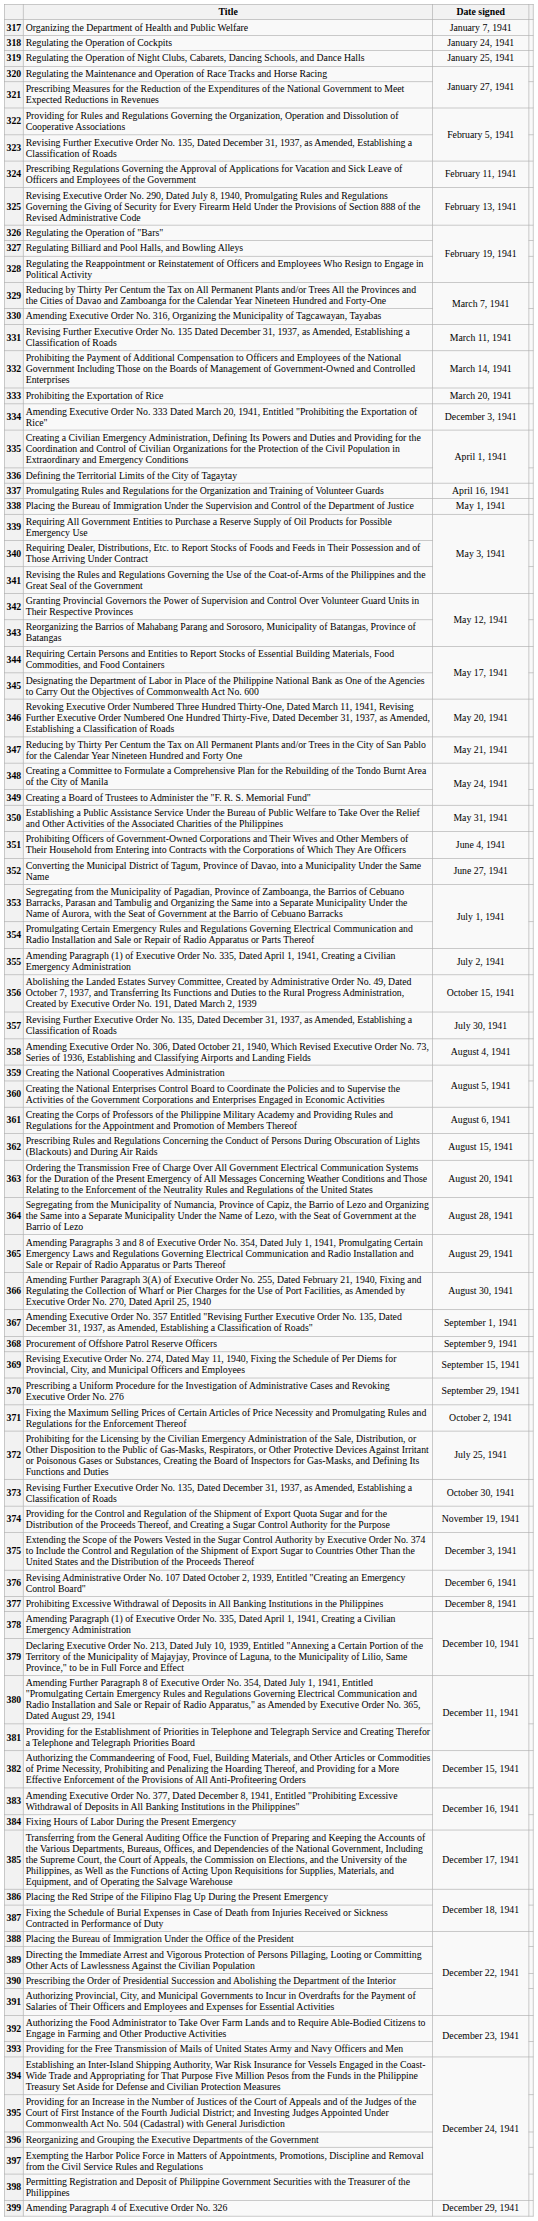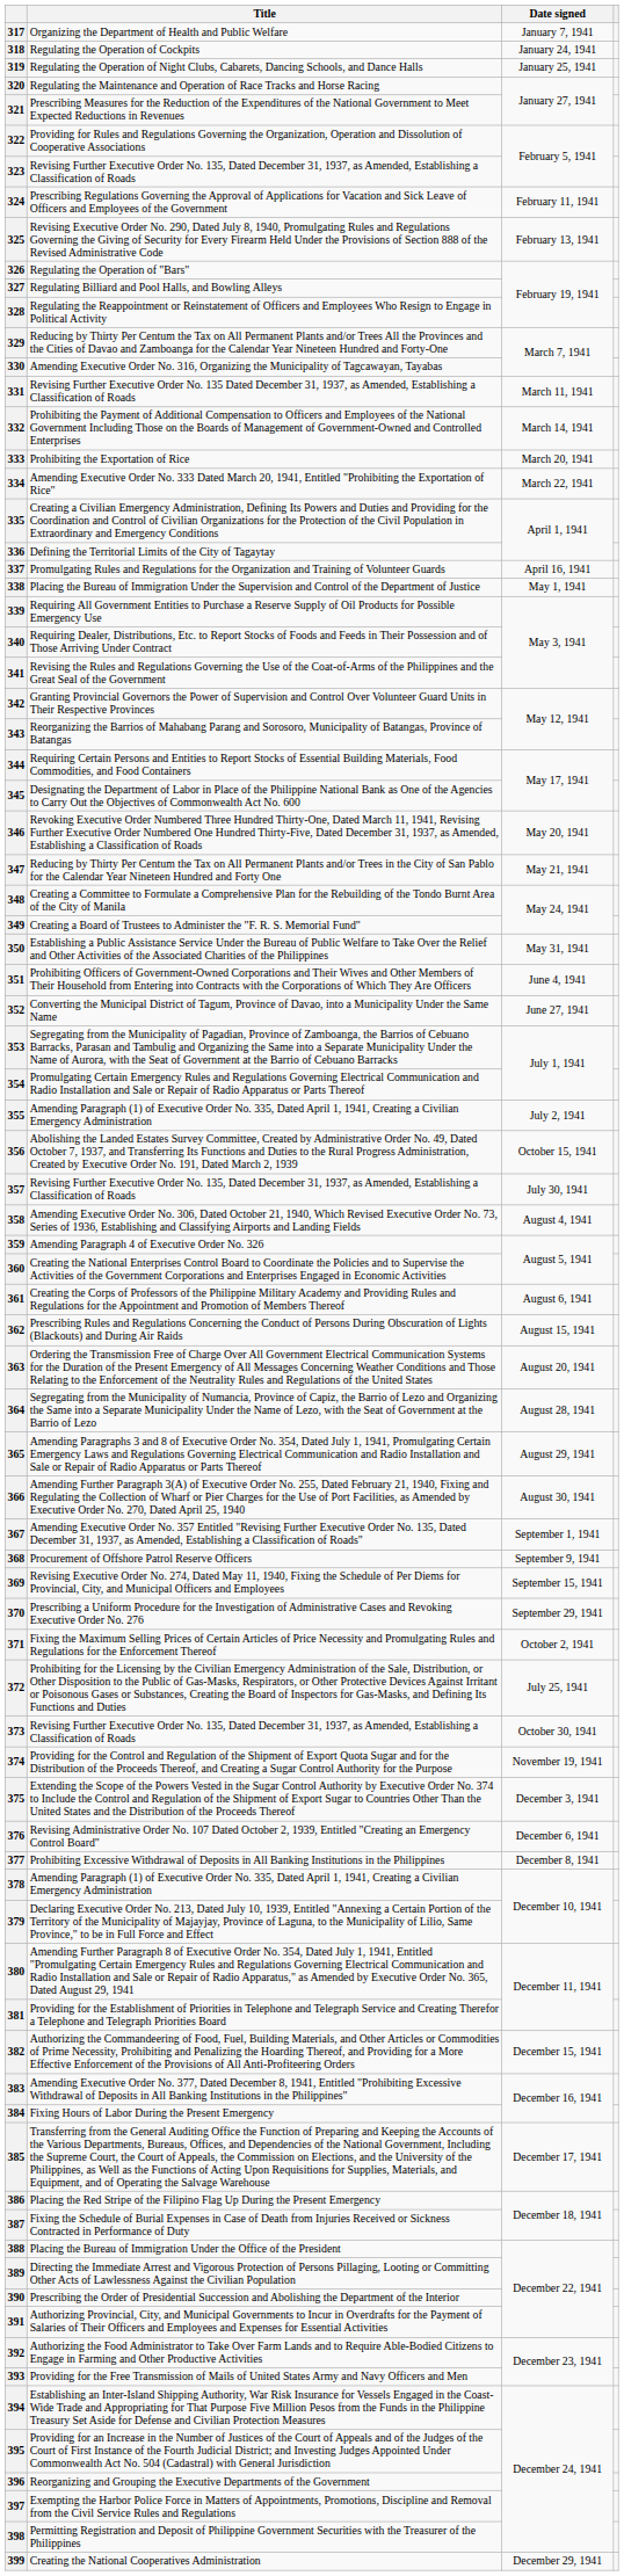 <table class="wikitable sortable" style="text-align:center;">
 <tr>
 <th scope="col"></th>
 <th scope="col">Title</th>
 <th scope="col" width="150px">Date signed</th>
 <th scope="col" class="unsortable"></th>
 </tr>
 <tr>
 <th scope="row">317</th>
 <td style="text-align:left;">Organizing the Department of Health and Public Welfare</td>
 <td>January 7, 1941</td>
 <td></td>
 </tr>
 <tr>
 <th scope="row">318</th>
 <td style="text-align:left;">Regulating the Operation of Cockpits</td>
 <td>January 24, 1941</td>
 <td></td>
 </tr>
 <tr>
 <th scope="row">319</th>
 <td style="text-align:left;">Regulating the Operation of Night Clubs, Cabarets, Dancing Schools, and Dance Halls</td>
 <td>January 25, 1941</td>
 <td></td>
 </tr>
 <tr>
 <th scope="row">320</th>
 <td style="text-align:left;">Regulating the Maintenance and Operation of Race Tracks and Horse Racing</td>
 <td rowspan="2">January 27, 1941</td>
 <td></td>
 </tr>
 <tr>
 <th scope="row">321</th>
 <td style="text-align:left;">Prescribing Measures for the Reduction of the Expenditures of the National Government to Meet Expected Reductions in Revenues</td>
 <td></td>
 </tr>
 <tr>
 <th scope="row">322</th>
 <td style="text-align:left;">Providing for Rules and Regulations Governing the Organization, Operation and Dissolution of Cooperative Associations</td>
 <td rowspan="2">February 5, 1941</td>
 <td></td>
 </tr>
 <tr>
 <th scope="row">323</th>
 <td style="text-align:left;">Revising Further Executive Order No. 135, Dated December 31, 1937, as Amended, Establishing a Classification of Roads</td>
 <td></td>
 </tr>
 <tr>
 <th scope="row">324</th>
 <td style="text-align:left;">Prescribing Regulations Governing the Approval of Applications for Vacation and Sick Leave of Officers and Employees of the Government</td>
 <td>February 11, 1941</td>
 <td></td>
 </tr>
 <tr>
 <th scope="row">325</th>
 <td style="text-align:left;">Revising Executive Order No. 290, Dated July 8, 1940, Promulgating Rules and Regulations Governing the Giving of Security for Every Firearm Held Under the Provisions of Section 888 of the Revised Administrative Code</td>
 <td>February 13, 1941</td>
 <td></td>
 </tr>
 <tr>
 <th scope="row">326</th>
 <td style="text-align:left;">Regulating the Operation of "Bars"</td>
 <td rowspan="3">February 19, 1941</td>
 <td></td>
 </tr>
 <tr>
 <th scope="row">327</th>
 <td style="text-align:left;">Regulating Billiard and Pool Halls, and Bowling Alleys</td>
 <td></td>
 </tr>
 <tr>
 <th scope="row">328</th>
 <td style="text-align:left;">Regulating the Reappointment or Reinstatement of Officers and Employees Who Resign to Engage in Political Activity</td>
 <td></td>
 </tr>
 <tr>
 <th scope="row">329</th>
 <td style="text-align:left;">Reducing by Thirty Per Centum the Tax on All Permanent Plants and/or Trees All the Provinces and the Cities of Davao and Zamboanga for the Calendar Year Nineteen Hundred and Forty-One</td>
 <td rowspan="2">March 7, 1941</td>
 <td></td>
 </tr>
 <tr>
 <th scope="row">330</th>
 <td style="text-align:left;">Amending Executive Order No. 316, Organizing the Municipality of Tagcawayan, Tayabas</td>
 <td></td>
 </tr>
 <tr>
 <th scope="row">331</th>
 <td style="text-align:left;">Revising Further Executive Order No. 135 Dated December 31, 1937, as Amended, Establishing a Classification of Roads</td>
 <td>March 11, 1941</td>
 <td></td>
 </tr>
 <tr>
 <th scope="row">332</th>
 <td style="text-align:left;">Prohibiting the Payment of Additional Compensation to Officers and Employees of the National Government Including Those on the Boards of Management of Government-Owned and Controlled Enterprises</td>
 <td>March 14, 1941</td>
 <td></td>
 </tr>
 <tr>
 <th scope="row">333</th>
 <td style="text-align:left;">Prohibiting the Exportation of Rice</td>
 <td>March 20, 1941</td>
 <td></td>
 </tr>
 <tr>
 <th scope="row">334</th>
 <td style="text-align:left;">Amending Executive Order No. 333 Dated March 20, 1941, Entitled "Prohibiting the Exportation of Rice"</td>
-<td>December 3, 1941</td>
+<td>March 22, 1941</td>
 <td></td>
 </tr>
 <tr>
 <th scope="row">335</th>
 <td style="text-align:left;">Creating a Civilian Emergency Administration, Defining Its Powers and Duties and Providing for the Coordination and Control of Civilian Organizations for the Protection of the Civil Population in Extraordinary and Emergency Conditions</td>
 <td rowspan="2">April 1, 1941</td>
 <td></td>
 </tr>
 <tr>
 <th scope="row">336</th>
 <td style="text-align:left;">Defining the Territorial Limits of the City of Tagaytay</td>
 <td></td>
 </tr>
 <tr>
 <th scope="row">337</th>
 <td style="text-align:left;">Promulgating Rules and Regulations for the Organization and Training of Volunteer Guards</td>
 <td>April 16, 1941</td>
 <td></td>
 </tr>
 <tr>
 <th scope="row">338</th>
 <td style="text-align:left;">Placing the Bureau of Immigration Under the Supervision and Control of the Department of Justice</td>
 <td>May 1, 1941</td>
 <td></td>
 </tr>
 <tr>
 <th scope="row">339</th>
 <td style="text-align:left;">Requiring All Government Entities to Purchase a Reserve Supply of Oil Products for Possible Emergency Use</td>
 <td rowspan="3">May 3, 1941</td>
 <td></td>
 </tr>
 <tr>
 <th scope="row">340</th>
 <td style="text-align:left;">Requiring Dealer, Distributions, Etc. to Report Stocks of Foods and Feeds in Their Possession and of Those Arriving Under Contract</td>
 <td></td>
 </tr>
 <tr>
 <th scope="row">341</th>
 <td style="text-align:left;">Revising the Rules and Regulations Governing the Use of the Coat-of-Arms of the Philippines and the Great Seal of the Government</td>
 <td></td>
 </tr>
 <tr>
 <th scope="row">342</th>
 <td style="text-align:left;">Granting Provincial Governors the Power of Supervision and Control Over Volunteer Guard Units in Their Respective Provinces</td>
 <td rowspan="2">May 12, 1941</td>
 <td></td>
 </tr>
 <tr>
 <th scope="row">343</th>
 <td style="text-align:left;">Reorganizing the Barrios of Mahabang Parang and Sorosoro, Municipality of Batangas, Province of Batangas</td>
 <td></td>
 </tr>
 <tr>
 <th scope="row">344</th>
 <td style="text-align:left;">Requiring Certain Persons and Entities to Report Stocks of Essential Building Materials, Food Commodities, and Food Containers</td>
 <td rowspan="2">May 17, 1941</td>
 <td></td>
 </tr>
 <tr>
 <th scope="row">345</th>
 <td style="text-align:left;">Designating the Department of Labor in Place of the Philippine National Bank as One of the Agencies to Carry Out the Objectives of Commonwealth Act No. 600</td>
 <td></td>
 </tr>
 <tr>
 <th scope="row">346</th>
 <td style="text-align:left;">Revoking Executive Order Numbered Three Hundred Thirty-One, Dated March 11, 1941, Revising Further Executive Order Numbered One Hundred Thirty-Five, Dated December 31, 1937, as Amended, Establishing a Classification of Roads</td>
 <td>May 20, 1941</td>
 <td></td>
 </tr>
 <tr>
 <th scope="row">347</th>
 <td style="text-align:left;">Reducing by Thirty Per Centum the Tax on All Permanent Plants and/or Trees in the City of San Pablo for the Calendar Year Nineteen Hundred and Forty One</td>
 <td>May 21, 1941</td>
 <td></td>
 </tr>
 <tr>
 <th scope="row">348</th>
 <td style="text-align:left;">Creating a Committee to Formulate a Comprehensive Plan for the Rebuilding of the Tondo Burnt Area of the City of Manila</td>
 <td rowspan="2">May 24, 1941</td>
 <td></td>
 </tr>
 <tr>
 <th scope="row">349</th>
 <td style="text-align:left;">Creating a Board of Trustees to Administer the "F. R. S. Memorial Fund"</td>
 <td></td>
 </tr>
 <tr>
 <th scope="row">350</th>
 <td style="text-align:left;">Establishing a Public Assistance Service Under the Bureau of Public Welfare to Take Over the Relief and Other Activities of the Associated Charities of the Philippines</td>
 <td>May 31, 1941</td>
 <td></td>
 </tr>
 <tr>
 <th scope="row">351</th>
 <td style="text-align:left;">Prohibiting Officers of Government-Owned Corporations and Their Wives and Other Members of Their Household from Entering into Contracts with the Corporations of Which They Are Officers</td>
 <td>June 4, 1941</td>
 <td></td>
 </tr>
 <tr>
 <th scope="row">352</th>
 <td style="text-align:left;">Converting the Municipal District of Tagum, Province of Davao, into a Municipality Under the Same Name</td>
 <td>June 27, 1941</td>
 <td></td>
 </tr>
 <tr>
 <th scope="row">353</th>
 <td style="text-align:left;">Segregating from the Municipality of Pagadian, Province of Zamboanga, the Barrios of Cebuano Barracks, Parasan and Tambulig and Organizing the Same into a Separate Municipality Under the Name of Aurora, with the Seat of Government at the Barrio of Cebuano Barracks</td>
 <td rowspan="2">July 1, 1941</td>
 <td></td>
 </tr>
 <tr>
 <th scope="row">354</th>
 <td style="text-align:left;">Promulgating Certain Emergency Rules and Regulations Governing Electrical Communication and Radio Installation and Sale or Repair of Radio Apparatus or Parts Thereof</td>
 <td></td>
 </tr>
 <tr>
 <th scope="row">355</th>
 <td style="text-align:left;">Amending Paragraph (1) of Executive Order No. 335, Dated April 1, 1941, Creating a Civilian Emergency Administration</td>
 <td>July 2, 1941</td>
 <td></td>
 </tr>
 <tr>
 <th scope="row">356</th>
 <td style="text-align:left;">Abolishing the Landed Estates Survey Committee, Created by Administrative Order No. 49, Dated October 7, 1937, and Transferring Its Functions and Duties to the Rural Progress Administration, Created by Executive Order No. 191, Dated March 2, 1939</td>
 <td>October 15, 1941</td>
 <td></td>
 </tr>
 <tr>
 <th scope="row">357</th>
 <td style="text-align:left;">Revising Further Executive Order No. 135, Dated December 31, 1937, as Amended, Establishing a Classification of Roads</td>
 <td>July 30, 1941</td>
 <td></td>
 </tr>
 <tr>
 <th scope="row">358</th>
 <td style="text-align:left;">Amending Executive Order No. 306, Dated October 21, 1940, Which Revised Executive Order No. 73, Series of 1936, Establishing and Classifying Airports and Landing Fields</td>
 <td>August 4, 1941</td>
 <td></td>
 </tr>
 <tr>
 <th scope="row">359</th>
-<td style="text-align:left;">Creating the National Cooperatives Administration</td>
+<td style="text-align:left;">Amending Paragraph 4 of Executive Order No. 326</td>
 <td rowspan="2">August 5, 1941</td>
 <td></td>
 </tr>
 <tr>
 <th scope="row">360</th>
 <td style="text-align:left;">Creating the National Enterprises Control Board to Coordinate the Policies and to Supervise the Activities of the Government Corporations and Enterprises Engaged in Economic Activities</td>
 <td></td>
 </tr>
 <tr>
 <th scope="row">361</th>
 <td style="text-align:left;">Creating the Corps of Professors of the Philippine Military Academy and Providing Rules and Regulations for the Appointment and Promotion of Members Thereof</td>
 <td>August 6, 1941</td>
 <td></td>
 </tr>
 <tr>
 <th scope="row">362</th>
 <td style="text-align:left;">Prescribing Rules and Regulations Concerning the Conduct of Persons During Obscuration of Lights (Blackouts) and During Air Raids</td>
 <td>August 15, 1941</td>
 <td></td>
 </tr>
 <tr>
 <th scope="row">363</th>
 <td style="text-align:left;">Ordering the Transmission Free of Charge Over All Government Electrical Communication Systems for the Duration of the Present Emergency of All Messages Concerning Weather Conditions and Those Relating to the Enforcement of the Neutrality Rules and Regulations of the United States</td>
 <td>August 20, 1941</td>
 <td></td>
 </tr>
 <tr>
 <th scope="row">364</th>
 <td style="text-align:left;">Segregating from the Municipality of Numancia, Province of Capiz, the Barrio of Lezo and Organizing the Same into a Separate Municipality Under the Name of Lezo, with the Seat of Government at the Barrio of Lezo</td>
 <td>August 28, 1941</td>
 <td></td>
 </tr>
 <tr>
 <th scope="row">365</th>
 <td style="text-align:left;">Amending Paragraphs 3 and 8 of Executive Order No. 354, Dated July 1, 1941, Promulgating Certain Emergency Laws and Regulations Governing Electrical Communication and Radio Installation and Sale or Repair of Radio Apparatus or Parts Thereof</td>
 <td>August 29, 1941</td>
 <td></td>
 </tr>
 <tr>
 <th scope="row">366</th>
 <td style="text-align:left;">Amending Further Paragraph 3(A) of Executive Order No. 255, Dated February 21, 1940, Fixing and Regulating the Collection of Wharf or Pier Charges for the Use of Port Facilities, as Amended by Executive Order No. 270, Dated April 25, 1940</td>
 <td>August 30, 1941</td>
 <td></td>
 </tr>
 <tr>
 <th scope="row">367</th>
 <td style="text-align:left;">Amending Executive Order No. 357 Entitled "Revising Further Executive Order No. 135, Dated December 31, 1937, as Amended, Establishing a Classification of Roads"</td>
 <td>September 1, 1941</td>
 <td></td>
 </tr>
 <tr>
 <th scope="row">368</th>
 <td style="text-align:left;">Procurement of Offshore Patrol Reserve Officers</td>
 <td>September 9, 1941</td>
 <td></td>
 </tr>
 <tr>
 <th scope="row">369</th>
 <td style="text-align:left;">Revising Executive Order No. 274, Dated May 11, 1940, Fixing the Schedule of Per Diems for Provincial, City, and Municipal Officers and Employees</td>
 <td>September 15, 1941</td>
 <td></td>
 </tr>
 <tr>
 <th scope="row">370</th>
 <td style="text-align:left;">Prescribing a Uniform Procedure for the Investigation of Administrative Cases and Revoking Executive Order No. 276</td>
 <td>September 29, 1941</td>
 <td></td>
 </tr>
 <tr>
 <th scope="row">371</th>
 <td style="text-align:left;">Fixing the Maximum Selling Prices of Certain Articles of Price Necessity and Promulgating Rules and Regulations for the Enforcement Thereof</td>
 <td>October 2, 1941</td>
 <td></td>
 </tr>
 <tr>
 <th scope="row">372</th>
 <td style="text-align:left;">Prohibiting for the Licensing by the Civilian Emergency Administration of the Sale, Distribution, or Other Disposition to the Public of Gas-Masks, Respirators, or Other Protective Devices Against Irritant or Poisonous Gases or Substances, Creating the Board of Inspectors for Gas-Masks, and Defining Its Functions and Duties</td>
 <td>July 25, 1941</td>
 <td></td>
 </tr>
 <tr>
 <th scope="row">373</th>
 <td style="text-align:left;">Revising Further Executive Order No. 135, Dated December 31, 1937, as Amended, Establishing a Classification of Roads</td>
 <td>October 30, 1941</td>
 <td></td>
 </tr>
 <tr>
 <th scope="row">374</th>
 <td style="text-align:left;">Providing for the Control and Regulation of the Shipment of Export Quota Sugar and for the Distribution of the Proceeds Thereof, and Creating a Sugar Control Authority for the Purpose</td>
 <td>November 19, 1941</td>
 <td></td>
 </tr>
 <tr>
 <th scope="row">375</th>
 <td style="text-align:left;">Extending the Scope of the Powers Vested in the Sugar Control Authority by Executive Order No. 374 to Include the Control and Regulation of the Shipment of Export Sugar to Countries Other Than the United States and the Distribution of the Proceeds Thereof</td>
 <td>December 3, 1941</td>
 <td></td>
 </tr>
 <tr>
 <th scope="row">376</th>
 <td style="text-align:left;">Revising Administrative Order No. 107 Dated October 2, 1939, Entitled "Creating an Emergency Control Board"</td>
 <td>December 6, 1941</td>
 <td></td>
 </tr>
 <tr>
 <th scope="row">377</th>
 <td style="text-align:left;">Prohibiting Excessive Withdrawal of Deposits in All Banking Institutions in the Philippines</td>
 <td>December 8, 1941</td>
 <td></td>
 </tr>
 <tr>
 <th scope="row">378</th>
 <td style="text-align:left;">Amending Paragraph (1) of Executive Order No. 335, Dated April 1, 1941, Creating a Civilian Emergency Administration</td>
 <td rowspan="2">December 10, 1941</td>
 <td></td>
 </tr>
 <tr>
 <th scope="row">379</th>
 <td style="text-align:left;">Declaring Executive Order No. 213, Dated July 10, 1939, Entitled "Annexing a Certain Portion of the Territory of the Municipality of Majayjay, Province of Laguna, to the Municipality of Lilio, Same Province," to be in Full Force and Effect</td>
 <td></td>
 </tr>
 <tr>
 <th scope="row">380</th>
 <td style="text-align:left;">Amending Further Paragraph 8 of Executive Order No. 354, Dated July 1, 1941, Entitled "Promulgating Certain Emergency Rules and Regulations Governing Electrical Communication and Radio Installation and Sale or Repair of Radio Apparatus," as Amended by Executive Order No. 365, Dated August 29, 1941</td>
 <td rowspan="2">December 11, 1941</td>
 <td></td>
 </tr>
 <tr>
 <th scope="row">381</th>
 <td style="text-align:left;">Providing for the Establishment of Priorities in Telephone and Telegraph Service and Creating Therefor a Telephone and Telegraph Priorities Board</td>
 <td></td>
 </tr>
 <tr>
 <th scope="row">382</th>
 <td style="text-align:left;">Authorizing the Commandeering of Food, Fuel, Building Materials, and Other Articles or Commodities of Prime Necessity, Prohibiting and Penalizing the Hoarding Thereof, and Providing for a More Effective Enforcement of the Provisions of All Anti-Profiteering Orders</td>
 <td>December 15, 1941</td>
 <td></td>
 </tr>
 <tr>
 <th scope="row">383</th>
 <td style="text-align:left;">Amending Executive Order No. 377, Dated December 8, 1941, Entitled "Prohibiting Excessive Withdrawal of Deposits in All Banking Institutions in the Philippines"</td>
 <td rowspan="2">December 16, 1941</td>
 <td></td>
 </tr>
 <tr>
 <th scope="row">384</th>
 <td style="text-align:left;">Fixing Hours of Labor During the Present Emergency</td>
 <td></td>
 </tr>
 <tr>
 <th scope="row">385</th>
 <td style="text-align:left;">Transferring from the General Auditing Office the Function of Preparing and Keeping the Accounts of the Various Departments, Bureaus, Offices, and Dependencies of the National Government, Including the Supreme Court, the Court of Appeals, the Commission on Elections, and the University of the Philippines, as Well as the Functions of Acting Upon Requisitions for Supplies, Materials, and Equipment, and of Operating the Salvage Warehouse</td>
 <td>December 17, 1941</td>
 <td></td>
 </tr>
 <tr>
 <th scope="row">386</th>
 <td style="text-align:left;">Placing the Red Stripe of the Filipino Flag Up During the Present Emergency</td>
 <td rowspan="2">December 18, 1941</td>
 <td></td>
 </tr>
 <tr>
 <th scope="row">387</th>
 <td style="text-align:left;">Fixing the Schedule of Burial Expenses in Case of Death from Injuries Received or Sickness Contracted in Performance of Duty</td>
 <td></td>
 </tr>
 <tr>
 <th scope="row">388</th>
 <td style="text-align:left;">Placing the Bureau of Immigration Under the Office of the President</td>
 <td rowspan="4">December 22, 1941</td>
 <td></td>
 </tr>
 <tr>
 <th scope="row">389</th>
 <td style="text-align:left;">Directing the Immediate Arrest and Vigorous Protection of Persons Pillaging, Looting or Committing Other Acts of Lawlessness Against the Civilian Population</td>
 <td></td>
 </tr>
 <tr>
 <th scope="row">390</th>
 <td style="text-align:left;">Prescribing the Order of Presidential Succession and Abolishing the Department of the Interior</td>
 <td></td>
 </tr>
 <tr>
 <th scope="row">391</th>
 <td style="text-align:left;">Authorizing Provincial, City, and Municipal Governments to Incur in Overdrafts for the Payment of Salaries of Their Officers and Employees and Expenses for Essential Activities</td>
 <td></td>
 </tr>
 <tr>
 <th scope="row">392</th>
 <td style="text-align:left;">Authorizing the Food Administrator to Take Over Farm Lands and to Require Able-Bodied Citizens to Engage in Farming and Other Productive Activities</td>
 <td rowspan="2">December 23, 1941</td>
 <td></td>
 </tr>
 <tr>
 <th scope="row">393</th>
 <td style="text-align:left;">Providing for the Free Transmission of Mails of United States Army and Navy Officers and Men</td>
 <td></td>
 </tr>
 <tr>
 <th scope="row">394</th>
 <td style="text-align:left;">Establishing an Inter-Island Shipping Authority, War Risk Insurance for Vessels Engaged in the Coast-Wide Trade and Appropriating for That Purpose Five Million Pesos from the Funds in the Philippine Treasury Set Aside for Defense and Civilian Protection Measures</td>
 <td rowspan="5">December 24, 1941</td>
 <td></td>
 </tr>
 <tr>
 <th scope="row">395</th>
 <td style="text-align:left;">Providing for an Increase in the Number of Justices of the Court of Appeals and of the Judges of the Court of First Instance of the Fourth Judicial District; and Investing Judges Appointed Under Commonwealth Act No. 504 (Cadastral) with General Jurisdiction</td>
 <td></td>
 </tr>
 <tr>
 <th scope="row">396</th>
 <td style="text-align:left;">Reorganizing and Grouping the Executive Departments of the Government</td>
 <td></td>
 </tr>
 <tr>
 <th scope="row">397</th>
 <td style="text-align:left;">Exempting the Harbor Police Force in Matters of Appointments, Promotions, Discipline and Removal from the Civil Service Rules and Regulations</td>
 <td></td>
 </tr>
 <tr>
 <th scope="row">398</th>
 <td style="text-align:left;">Permitting Registration and Deposit of Philippine Government Securities with the Treasurer of the Philippines</td>
 <td></td>
 </tr>
 <tr>
 <th scope="row">399</th>
-<td style="text-align:left;">Amending Paragraph 4 of Executive Order No. 326</td>
+<td style="text-align:left;">Creating the National Cooperatives Administration</td>
 <td>December 29, 1941</td>
 <td></td>
 </tr>
 </table>
